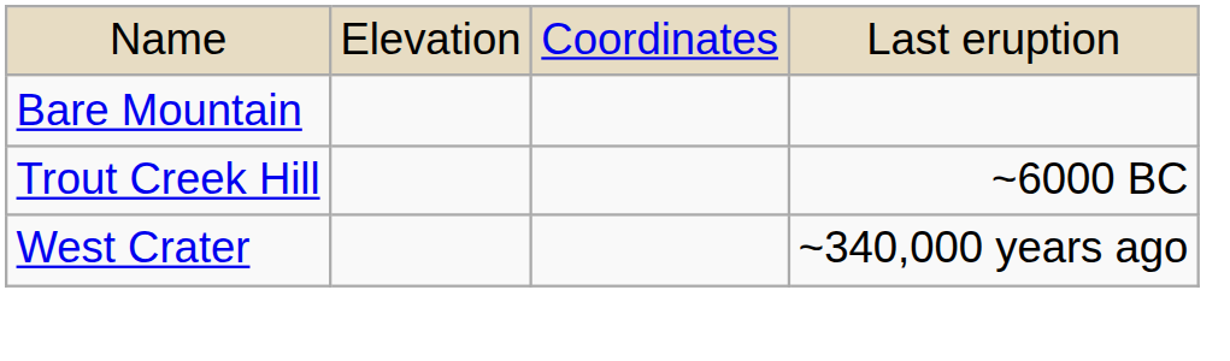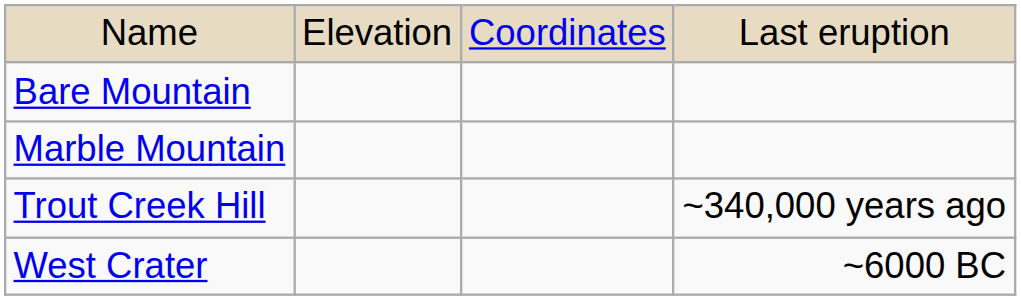 <table class=wikitable>
 <tr align="center" bgcolor="#e7dcc3">
 <td>Name</td>
 <td>Elevation</td>
 <td><a href='#'>Coordinates</a></td>
 <td>Last eruption</td>
 </tr>
 <tr align="right">
 <td align="left"><a href='#'>Bare Mountain</a></td>
 <td> </td>
 <td> </td>
 <td> </td>
 </tr>
 <tr align="right">
+<td align="left"><a href='#'>Marble Mountain</a></td>
+<td></td>
+<td> </td>
+<td> </td>
+</tr>
+<tr align="right">
 <td align="left"><a href='#'>Trout Creek Hill</a></td>
 <td></td>
 <td></td>
-<td>~6000 BC</td>
+<td>~340,000 years ago</td>
 </tr>
 <tr align="right">
 <td align="left"><a href='#'>West Crater</a></td>
 <td></td>
 <td></td>
-<td>~340,000 years ago</td>
+<td>~6000 BC</td>
 </tr>
 </table>
